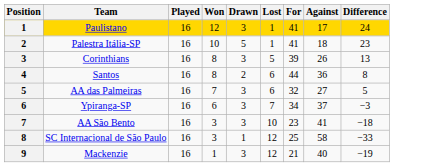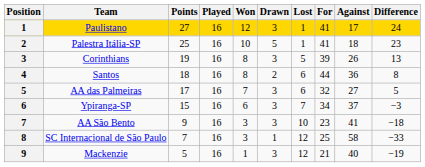 <table class="wikitable" style="text-align:center">
 <tr>
 <th>Position</th>
 <th>Team</th>
+<th>Points</th>
 <th>Played</th>
 <th>Won</th>
 <th>Drawn</th>
 <th>Lost</th>
 <th>For</th>
 <th>Against</th>
 <th>Difference</th>
 </tr>
 <tr style="background: gold;">
 <th>1</th>
 <td><a href='#'>Paulistano</a></td>
+<td>27</td>
 <td>16</td>
 <td>12</td>
 <td>3</td>
 <td>1</td>
 <td>41</td>
 <td>17</td>
 <td>24</td>
 </tr>
 <tr>
 <th>2</th>
 <td><a href='#'>Palestra Itália-SP</a></td>
+<td>25</td>
 <td>16</td>
 <td>10</td>
 <td>5</td>
 <td>1</td>
 <td>41</td>
 <td>18</td>
 <td>23</td>
 </tr>
 <tr>
 <th>3</th>
 <td><a href='#'>Corinthians</a></td>
+<td>19</td>
 <td>16</td>
 <td>8</td>
 <td>3</td>
 <td>5</td>
 <td>39</td>
 <td>26</td>
 <td>13</td>
 </tr>
 <tr>
 <th>4</th>
 <td><a href='#'>Santos</a></td>
+<td>18</td>
 <td>16</td>
 <td>8</td>
 <td>2</td>
 <td>6</td>
 <td>44</td>
 <td>36</td>
 <td>8</td>
 </tr>
 <tr>
 <th>5</th>
 <td><a href='#'>AA das Palmeiras</a></td>
+<td>17</td>
 <td>16</td>
 <td>7</td>
 <td>3</td>
 <td>6</td>
 <td>32</td>
 <td>27</td>
 <td>5</td>
 </tr>
 <tr>
 <th>6</th>
 <td><a href='#'>Ypiranga-SP</a></td>
+<td>15</td>
 <td>16</td>
 <td>6</td>
 <td>3</td>
 <td>7</td>
 <td>34</td>
 <td>37</td>
 <td>−3</td>
 </tr>
 <tr>
 <th>7</th>
 <td><a href='#'>AA São Bento</a></td>
+<td>9</td>
 <td>16</td>
 <td>3</td>
 <td>3</td>
 <td>10</td>
 <td>23</td>
 <td>41</td>
 <td>−18</td>
 </tr>
 <tr>
 <th>8</th>
 <td><a href='#'>SC Internacional de São Paulo</a></td>
+<td>7</td>
 <td>16</td>
 <td>3</td>
 <td>1</td>
 <td>12</td>
 <td>25</td>
 <td>58</td>
 <td>−33</td>
 </tr>
 <tr>
 <th>9</th>
 <td><a href='#'>Mackenzie</a></td>
+<td>5</td>
 <td>16</td>
 <td>1</td>
 <td>3</td>
 <td>12</td>
 <td>21</td>
 <td>40</td>
 <td>−19</td>
 </tr>
 </table>
